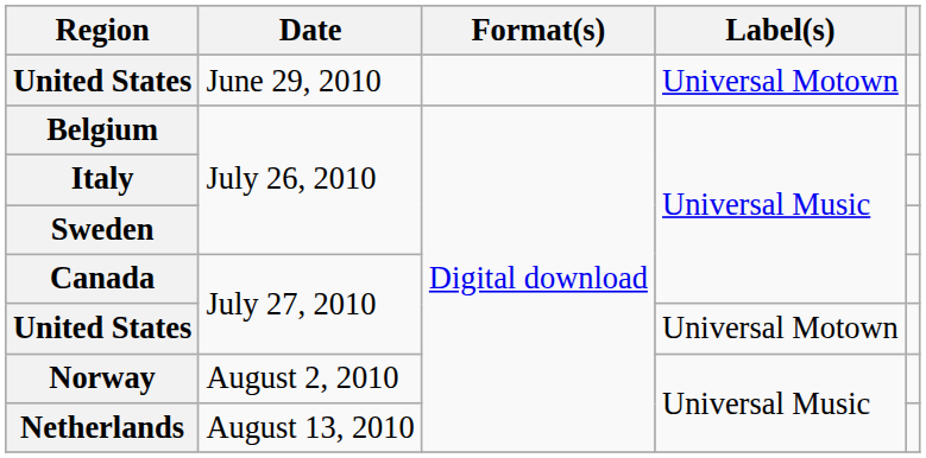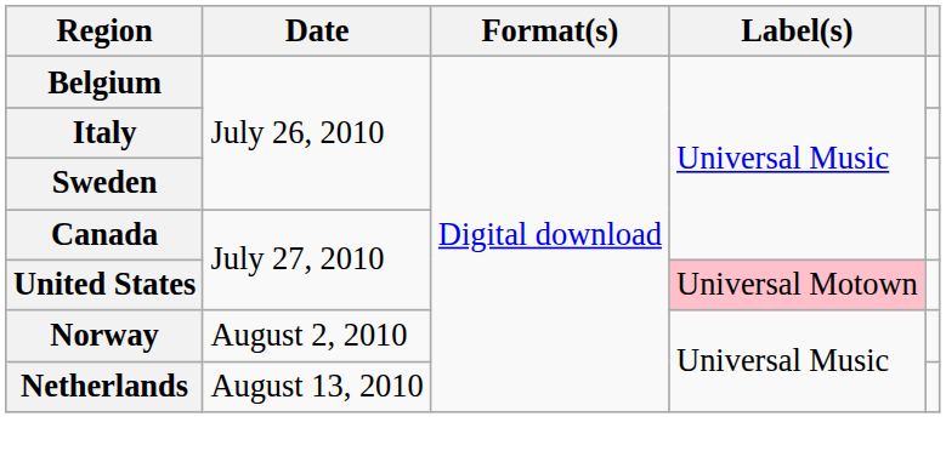 <table class="wikitable plainrowheaders">
 <tr>
 <th scope="col">Region</th>
 <th scope="col">Date</th>
 <th scope="col">Format(s)</th>
 <th scope="col">Label(s)</th>
 <th scope="col"></th>
-</tr>
-<tr>
-<th scope="row">United States</th>
-<td>June 29, 2010</td>
-<td></td>
-<td><a href='#'>Universal Motown</a></td>
-<td></td>
 </tr>
 <tr>
 <th scope="row">Belgium</th>
 <td rowspan="3">July 26, 2010</td>
 <td rowspan="7"><a href='#'>Digital download</a></td>
 <td rowspan="4"><a href='#'>Universal Music</a></td>
 <td></td>
 </tr>
 <tr>
 <th scope="row">Italy</th>
 <td></td>
 </tr>
 <tr>
 <th scope="row">Sweden</th>
 <td></td>
 </tr>
 <tr>
 <th scope="row">Canada</th>
 <td rowspan="2">July 27, 2010</td>
 <td></td>
 </tr>
 <tr>
 <th scope="row">United States</th>
-<td>Universal Motown</td>
+<td style="background: pink;">Universal Motown</td>
 <td></td>
 </tr>
 <tr>
 <th scope="row">Norway</th>
 <td>August 2, 2010</td>
 <td rowspan="2">Universal Music</td>
 <td></td>
 </tr>
 <tr>
 <th scope="row">Netherlands</th>
 <td>August 13, 2010</td>
 <td></td>
 </tr>
 </table>
